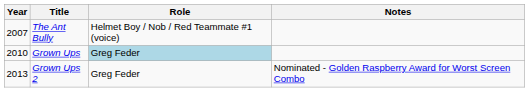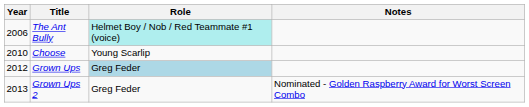 <table class="wikitable sortable">
 <tr>
 <th>Year</th>
 <th>Title</th>
 <th>Role</th>
 <th class="unsortable">Notes</th>
 </tr>
 <tr>
-<td>2007</td>
+<td>2006</td>
 <td><em><a href='#'>The Ant Bully</a></em></td>
-<td>Helmet Boy / Nob / Red Teammate #1 (voice)</td>
+<td style="background: paleturquoise;">Helmet Boy / Nob / Red Teammate #1 (voice)</td>
 <td></td>
 </tr>
 <tr>
 <td>2010</td>
+<td><em><a href='#'>Choose</a></em></td>
+<td>Young Scarlip</td>
+<td></td>
+</tr>
+<tr>
+<td>2012</td>
 <td><em><a href='#'>Grown Ups</a></em></td>
 <td style="background: lightblue;">Greg Feder</td>
 <td></td>
 </tr>
 <tr>
 <td>2013</td>
 <td><em><a href='#'>Grown Ups 2</a></em></td>
 <td>Greg Feder</td>
 <td>Nominated - <a href='#'>Golden Raspberry Award for Worst Screen Combo</a></td>
 </tr>
 </table>
